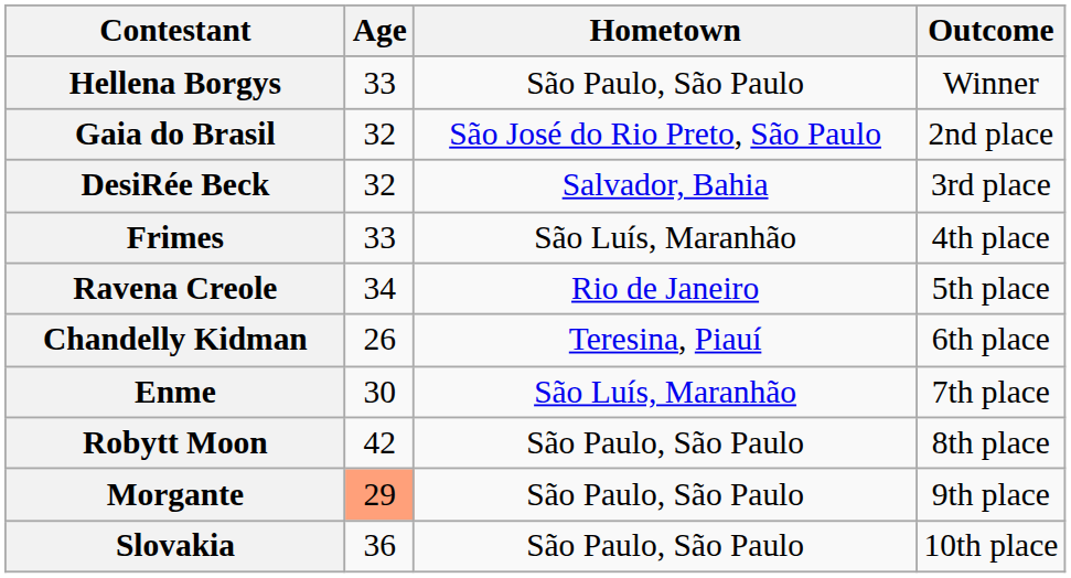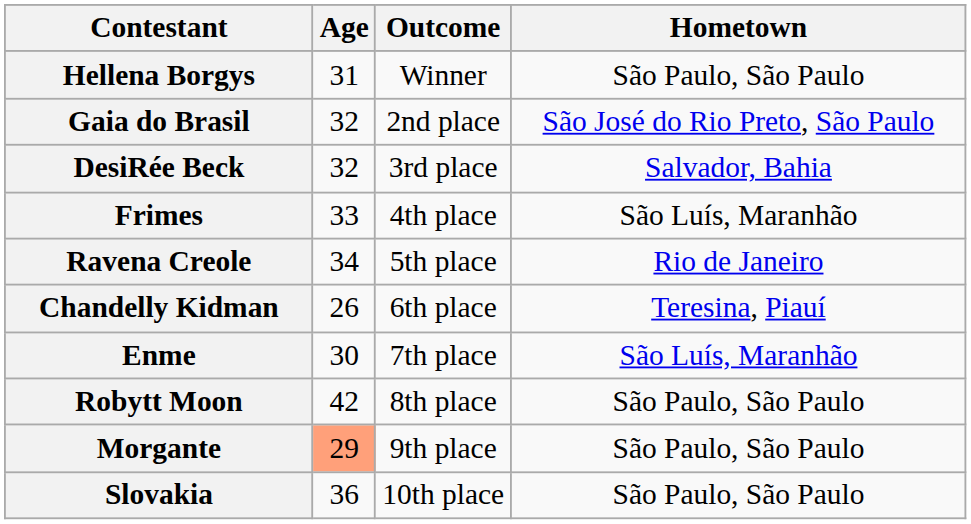 <table class="wikitable sortable" style="text-align:center;">
 <tr>
 <th scope="col" style="width:10em" class="unsortable">Contestant</th>
 <th scope="col">Age</th>
+<th scope="col">Outcome</th>
 <th scope="col" style="width:15em">Hometown</th>
-<th scope="col">Outcome</th>
 </tr>
 <tr>
 <th scope="row">Hellena Borgys</th>
-<td>33</td>
+<td>31</td>
+<td>Winner</td>
 <td>São Paulo, São Paulo</td>
-<td>Winner</td>
 </tr>
 <tr>
 <th scope="row">Gaia do Brasil</th>
 <td>32</td>
+<td>2nd place</td>
 <td><a href='#'>São José do Rio Preto</a>, <a href='#'>São Paulo</a></td>
-<td>2nd place</td>
 </tr>
 <tr>
 <th scope="row">DesiRée Beck</th>
 <td>32</td>
+<td>3rd place</td>
 <td><a href='#'>Salvador, Bahia</a></td>
-<td>3rd place</td>
 </tr>
 <tr>
 <th scope="row">Frimes</th>
 <td>33</td>
+<td>4th place</td>
 <td>São Luís, Maranhão</td>
-<td>4th place</td>
 </tr>
 <tr>
 <th scope="row">Ravena Creole</th>
 <td>34</td>
+<td>5th place</td>
 <td><a href='#'>Rio de Janeiro</a></td>
-<td>5th place</td>
 </tr>
 <tr>
 <th scope="row">Chandelly Kidman</th>
 <td>26</td>
+<td>6th place</td>
 <td><a href='#'>Teresina</a>, <a href='#'>Piauí</a></td>
-<td>6th place</td>
 </tr>
 <tr>
 <th scope="row">Enme</th>
 <td>30</td>
+<td>7th place</td>
 <td><a href='#'>São Luís, Maranhão</a></td>
-<td>7th place</td>
 </tr>
 <tr>
 <th scope="row">Robytt Moon</th>
 <td>42</td>
+<td>8th place</td>
 <td>São Paulo, São Paulo</td>
-<td>8th place</td>
 </tr>
 <tr>
 <th scope="row">Morgante</th>
 <td style="background: lightsalmon;">29</td>
+<td>9th place</td>
 <td>São Paulo, São Paulo</td>
-<td>9th place</td>
 </tr>
 <tr>
 <th scope="row">Slovakia</th>
 <td>36</td>
+<td>10th place</td>
 <td>São Paulo, São Paulo</td>
-<td>10th place</td>
 </tr>
 </table>
